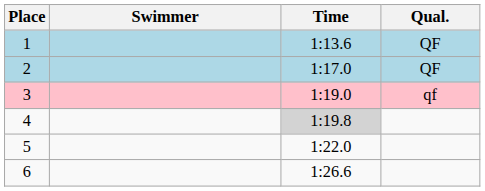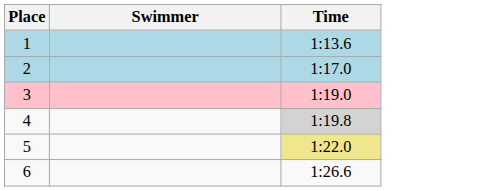 <table class=wikitable style="text-align:center">
 <tr>
 <th>Place</th>
 <th width=220>Swimmer</th>
 <th width=90>Time</th>
-<th width=90>Qual.</th>
 </tr>
 <tr bgcolor=lightblue>
 <td>1</td>
 <td align=left></td>
 <td>1:13.6</td>
-<td>QF</td>
 </tr>
 <tr bgcolor=lightblue>
 <td>2</td>
 <td align=left></td>
 <td>1:17.0</td>
-<td>QF</td>
 </tr>
 <tr bgcolor=pink>
 <td>3</td>
 <td align=left></td>
 <td>1:19.0</td>
-<td>qf</td>
 </tr>
 <tr>
 <td>4</td>
 <td align=left></td>
 <td style="background: lightgrey;">1:19.8</td>
-<td></td>
 </tr>
 <tr>
 <td>5</td>
 <td align=left></td>
-<td>1:22.0</td>
-<td></td>
+<td style="background: khaki;">1:22.0</td>
 </tr>
 <tr>
 <td>6</td>
 <td align=left></td>
 <td>1:26.6</td>
-<td></td>
 </tr>
 </table>
